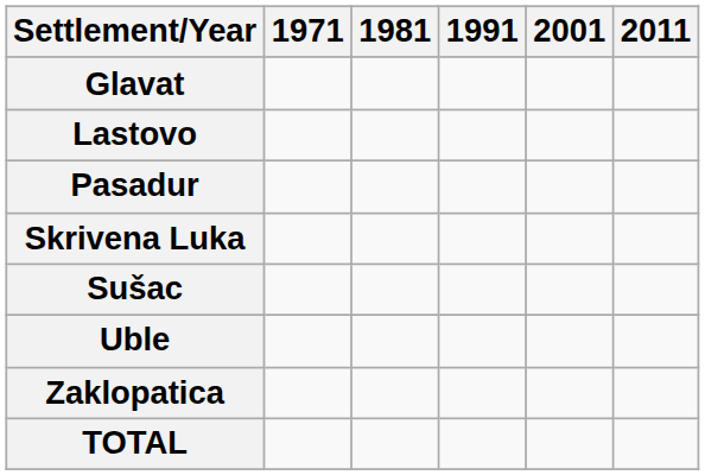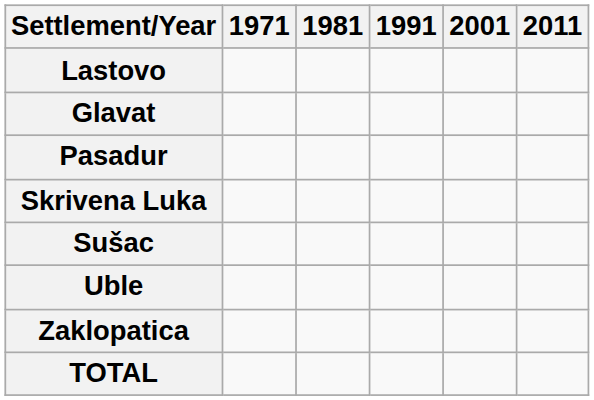 <table style="float:right;"  class="wikitable">
 <tr>
 <th>Settlement/Year</th>
 <th>1971</th>
 <th>1981</th>
 <th>1991</th>
 <th>2001</th>
 <th>2011</th>
 </tr>
 <tr>
-<th>Glavat</th>
+<th>Lastovo</th>
 <td></td>
 <td></td>
 <td></td>
 <td></td>
 <td></td>
 </tr>
 <tr>
-<th>Lastovo</th>
+<th>Glavat</th>
 <td></td>
 <td></td>
 <td></td>
 <td></td>
 <td></td>
 </tr>
 <tr>
 <th>Pasadur</th>
 <td></td>
 <td></td>
 <td></td>
 <td></td>
 <td></td>
 </tr>
 <tr>
 <th>Skrivena Luka</th>
 <td></td>
 <td></td>
 <td></td>
 <td></td>
 <td></td>
 </tr>
 <tr>
 <th>Sušac</th>
 <td></td>
 <td></td>
 <td></td>
 <td></td>
 <td></td>
 </tr>
 <tr>
 <th>Uble</th>
 <td></td>
 <td></td>
 <td></td>
 <td></td>
 <td></td>
 </tr>
 <tr>
 <th>Zaklopatica</th>
 <td></td>
 <td></td>
 <td></td>
 <td></td>
 <td></td>
 </tr>
 <tr>
 <th>TOTAL</th>
 <td></td>
 <td></td>
 <td></td>
 <td></td>
 <td></td>
 </tr>
 </table>
